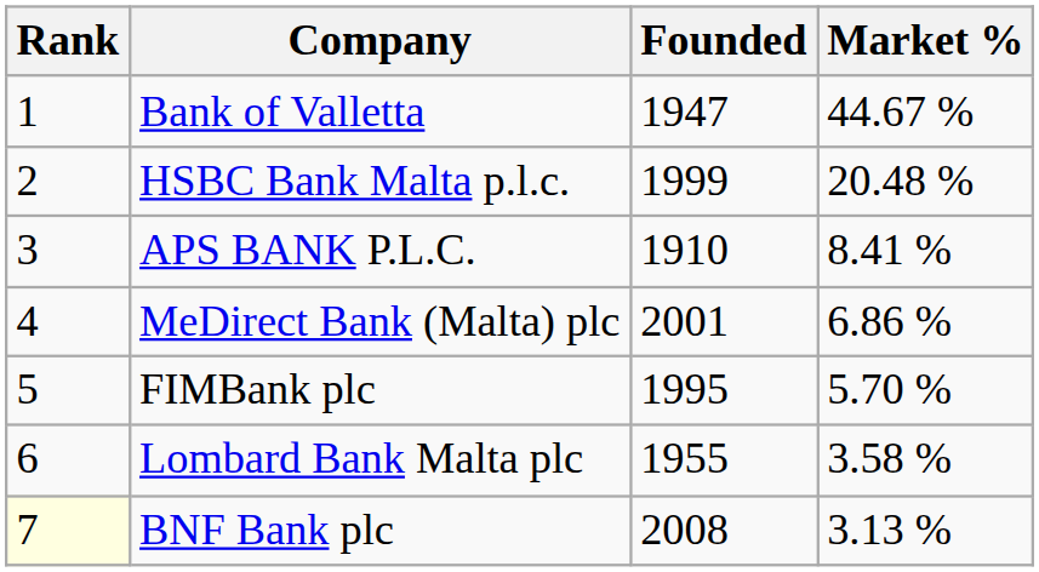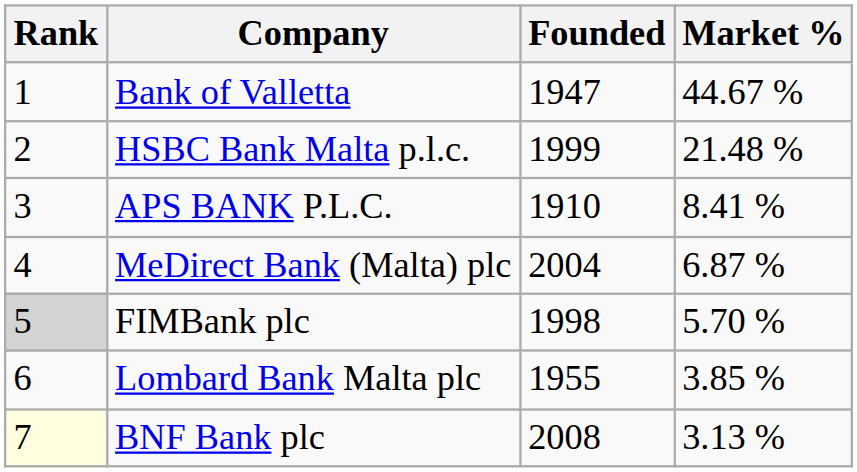 <table class="wikitable sortable" align="left">
 <tr>
 <th>Rank</th>
 <th>Company</th>
 <th>Founded</th>
 <th>Market %</th>
 </tr>
 <tr>
 <td>1</td>
 <td><a href='#'>Bank of Valletta</a></td>
 <td>1947</td>
 <td>44.67 %</td>
 </tr>
 <tr>
 <td>2</td>
 <td><a href='#'>HSBC Bank Malta</a> p.l.c.</td>
 <td>1999</td>
-<td>20.48 %</td>
+<td>21.48 %</td>
 </tr>
 <tr>
 <td>3</td>
 <td><a href='#'>APS BANK</a> P.L.C.</td>
 <td>1910</td>
 <td>8.41 %</td>
 </tr>
 <tr>
 <td>4</td>
 <td><a href='#'>MeDirect Bank</a> (Malta) plc</td>
-<td>2001</td>
-<td>6.86 %</td>
+<td>2004</td>
+<td>6.87 %</td>
 </tr>
 <tr>
-<td>5</td>
+<td style="background: lightgrey;">5</td>
 <td>FIMBank plc</td>
-<td>1995</td>
+<td>1998</td>
 <td>5.70 %</td>
 </tr>
 <tr>
 <td>6</td>
 <td><a href='#'>Lombard Bank</a> Malta plc</td>
 <td>1955</td>
-<td>3.58 %</td>
+<td>3.85 %</td>
 </tr>
 <tr>
 <td style="background: lightyellow;">7</td>
 <td><a href='#'>BNF Bank</a> plc</td>
 <td>2008</td>
 <td>3.13 %</td>
 </tr>
 </table>
